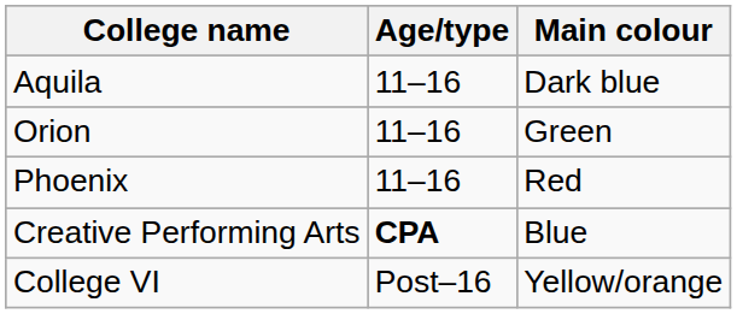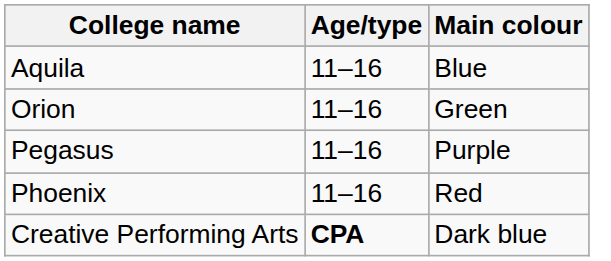 <table class="wikitable">
 <tr>
 <th>College name</th>
 <th>Age/type</th>
 <th>Main colour</th>
 </tr>
 <tr>
 <td>Aquila</td>
 <td>11–16</td>
-<td>Dark blue</td>
+<td>Blue</td>
 </tr>
 <tr>
 <td>Orion</td>
 <td>11–16</td>
 <td>Green</td>
+</tr>
+<tr>
+<td>Pegasus</td>
+<td>11–16</td>
+<td>Purple</td>
 </tr>
 <tr>
 <td>Phoenix</td>
 <td>11–16</td>
 <td>Red</td>
 </tr>
 <tr>
 <td>Creative Performing Arts</td>
 <td><strong>CPA</strong></td>
-<td>Blue</td>
-</tr>
-<tr>
-<td>College VI</td>
-<td>Post–16</td>
-<td>Yellow/orange</td>
+<td>Dark blue</td>
 </tr>
 </table>
